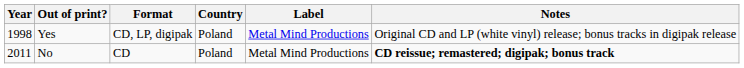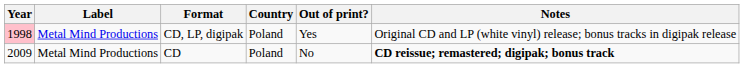 <table class="wikitable">
 <tr>
 <th>Year</th>
-<th>Out of print?</th>
+<th>Label</th>
 <th>Format</th>
 <th>Country</th>
-<th>Label</th>
+<th>Out of print?</th>
 <th>Notes</th>
 </tr>
 <tr>
-<td>1998</td>
-<td>Yes</td>
+<td style="background: pink;">1998</td>
+<td><a href='#'>Metal Mind Productions</a></td>
 <td>CD, LP, digipak</td>
 <td>Poland</td>
-<td><a href='#'>Metal Mind Productions</a></td>
+<td>Yes</td>
 <td>Original CD and LP (white vinyl) release; bonus tracks in digipak release</td>
 </tr>
 <tr>
-<td>2011</td>
-<td>No</td>
+<td>2009</td>
+<td>Metal Mind Productions</td>
 <td>CD</td>
 <td>Poland</td>
-<td>Metal Mind Productions</td>
+<td>No</td>
 <td><strong>CD reissue; remastered; digipak; bonus track</strong></td>
 </tr>
 </table>
